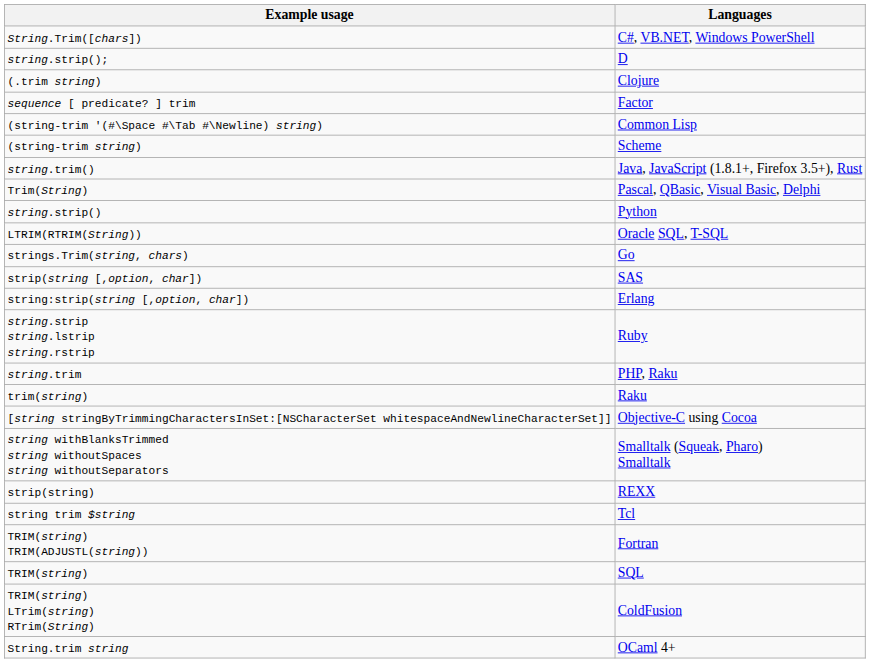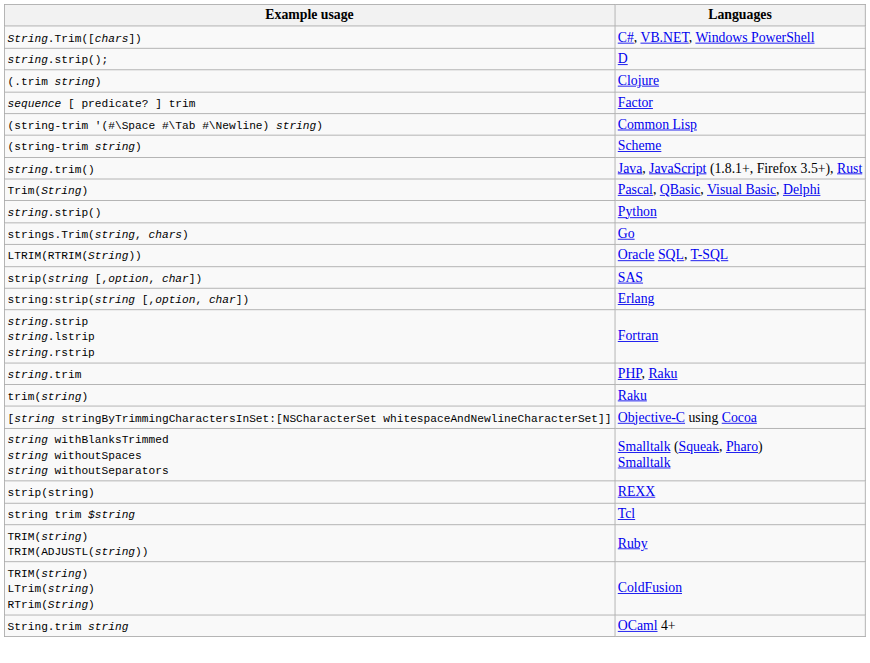 <table class="wikitable">
 <tr style="text-align:left;">
 <th>Example usage</th>
 <th>Languages</th>
 </tr>
 <tr>
 <td><code><em>String</em>.Trim([<em>chars</em>])</code></td>
 <td><a href='#'>C#</a>, <a href='#'>VB.NET</a>, <a href='#'>Windows PowerShell</a></td>
 </tr>
 <tr>
 <td><code><em>string</em>.strip();</code></td>
 <td><a href='#'>D</a></td>
 </tr>
 <tr>
 <td><code>(.trim <em>string</em>)</code></td>
 <td><a href='#'>Clojure</a></td>
 </tr>
 <tr>
 <td><code><em>sequence</em> [ predicate? ] trim</code></td>
 <td><a href='#'>Factor</a></td>
 </tr>
 <tr>
 <td><code>(string-trim '(#\Space #\Tab #\Newline) <em>string</em>)</code></td>
 <td><a href='#'>Common Lisp</a></td>
 </tr>
 <tr>
 <td><code>(string-trim <em>string</em>)</code></td>
 <td><a href='#'>Scheme</a></td>
 </tr>
 <tr>
 <td><code><em>string</em>.trim()</code></td>
 <td><a href='#'>Java</a>, <a href='#'>JavaScript</a> (1.8.1+, Firefox 3.5+), <a href='#'>Rust</a></td>
 </tr>
 <tr>
 <td><code>Trim(<em>String</em>)</code></td>
 <td><a href='#'>Pascal</a>, <a href='#'>QBasic</a>, <a href='#'>Visual Basic</a>, <a href='#'>Delphi</a></td>
 </tr>
 <tr>
 <td><code><em>string</em>.strip()</code></td>
 <td><a href='#'>Python</a></td>
 </tr>
 <tr>
+<td><code>strings.Trim(<em>string</em>, <em>chars</em>)</code></td>
+<td><a href='#'>Go</a></td>
+</tr>
+<tr>
 <td><code>LTRIM(RTRIM(<em>String</em>))</code></td>
 <td><a href='#'>Oracle</a> <a href='#'>SQL</a>, <a href='#'>T-SQL</a></td>
-</tr>
-<tr>
-<td><code>strings.Trim(<em>string</em>, <em>chars</em>)</code></td>
-<td><a href='#'>Go</a></td>
 </tr>
 <tr>
 <td><code>strip(<em>string</em> [,<em>option</em>, <em>char</em>])</code></td>
 <td><a href='#'>SAS</a></td>
 </tr>
 <tr>
 <td><code>string:strip(<em>string</em> [,<em>option</em>, <em>char</em>])</code></td>
 <td><a href='#'>Erlang</a></td>
 </tr>
 <tr>
 <td><code><em>string</em>.strip</code><br><code><em>string</em>.lstrip</code><br><code><em>string</em>.rstrip</code></td>
-<td><a href='#'>Ruby</a></td>
+<td><a href='#'>Fortran</a></td>
 </tr>
 <tr>
 <td><code><em>string</em>.trim</code></td>
 <td><a href='#'>PHP</a>, <a href='#'>Raku</a></td>
 </tr>
 <tr>
 <td><code>trim(<em>string</em>)</code></td>
 <td><a href='#'>Raku</a></td>
 </tr>
 <tr>
 <td><code>[<em>string</em> stringByTrimmingCharactersInSet:[NSCharacterSet whitespaceAndNewlineCharacterSet]]</code></td>
 <td><a href='#'>Objective-C</a> using <a href='#'>Cocoa</a></td>
 </tr>
 <tr>
 <td><code><em>string</em> withBlanksTrimmed</code><br><code><em>string</em> withoutSpaces</code><br><code><em>string</em> withoutSeparators</code></td>
 <td><a href='#'>Smalltalk</a> (<a href='#'>Squeak</a>, <a href='#'>Pharo</a>)<br><a href='#'>Smalltalk</a></td>
 </tr>
 <tr>
 <td><code>strip(string)</code></td>
 <td><a href='#'>REXX</a></td>
 </tr>
 <tr>
 <td><code>string trim <em>$string</em></code></td>
 <td><a href='#'>Tcl</a></td>
 </tr>
 <tr>
 <td><code>TRIM(<em>string</em>)</code><br><code>TRIM(ADJUSTL(<em>string</em>))</code></td>
-<td><a href='#'>Fortran</a></td>
-</tr>
-<tr>
-<td><code>TRIM(<em>string</em>)</code></td>
-<td><a href='#'>SQL</a></td>
+<td><a href='#'>Ruby</a></td>
 </tr>
 <tr>
 <td><code>TRIM(<em>string</em>)</code><br><code>LTrim(<em>string</em>)</code><br><code>RTrim(<em>String</em>)</code></td>
 <td><a href='#'>ColdFusion</a></td>
 </tr>
 <tr>
 <td><code>String.trim <em>string</em></code></td>
 <td><a href='#'>OCaml</a> 4+</td>
 </tr>
 </table>
